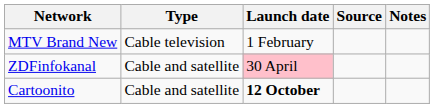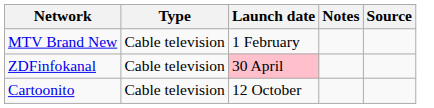 <table class="wikitable sortable">
 <tr>
 <th>Network</th>
 <th>Type</th>
 <th>Launch date</th>
+<th>Notes</th>
 <th>Source</th>
-<th>Notes</th>
 </tr>
 <tr>
 <td><a href='#'>MTV Brand New</a></td>
 <td>Cable television</td>
 <td>1 February</td>
 <td></td>
 <td></td>
 </tr>
 <tr>
 <td><a href='#'>ZDFinfokanal</a></td>
-<td>Cable and satellite</td>
+<td>Cable television</td>
 <td style="background: pink;">30 April</td>
 <td></td>
 <td></td>
 </tr>
 <tr>
 <td><a href='#'>Cartoonito</a></td>
-<td>Cable and satellite</td>
-<td><strong>12 October</strong></td>
+<td>Cable television</td>
+<td>12 October</td>
 <td></td>
 <td></td>
 </tr>
 </table>
